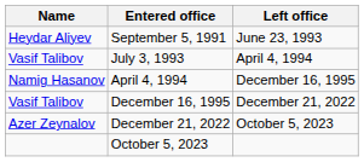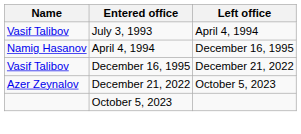 <table class="wikitable">
 <tr>
 <th>Name</th>
 <th>Entered office</th>
 <th>Left office</th>
-</tr>
-<tr>
-<td><a href='#'>Heydar Aliyev</a></td>
-<td>September 5, 1991</td>
-<td>June 23, 1993</td>
 </tr>
 <tr>
 <td><a href='#'>Vasif Talibov</a></td>
 <td>July 3, 1993</td>
 <td>April 4, 1994</td>
 </tr>
 <tr>
 <td><a href='#'>Namig Hasanov</a></td>
 <td>April 4, 1994</td>
 <td>December 16, 1995</td>
 </tr>
 <tr>
 <td><a href='#'>Vasif Talibov</a></td>
 <td>December 16, 1995</td>
 <td>December 21, 2022</td>
 </tr>
 <tr>
 <td><a href='#'>Azer Zeynalov</a></td>
 <td>December 21, 2022</td>
 <td>October 5, 2023</td>
 </tr>
 <tr>
 <td></td>
 <td>October 5, 2023</td>
 <td></td>
 </tr>
 </table>
